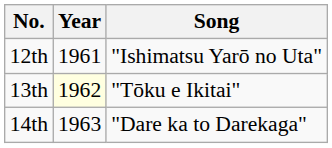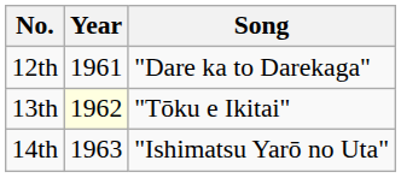 <table class="wikitable">
 <tr>
 <th>No.</th>
 <th>Year</th>
 <th>Song</th>
 </tr>
 <tr>
 <td>12th</td>
 <td>1961</td>
-<td>"Ishimatsu Yarō no Uta"</td>
+<td>"Dare ka to Darekaga"</td>
 </tr>
 <tr>
 <td>13th</td>
 <td style="background: lightyellow;">1962</td>
 <td>"Tōku e Ikitai"</td>
 </tr>
 <tr>
 <td>14th</td>
 <td>1963</td>
-<td>"Dare ka to Darekaga"</td>
+<td>"Ishimatsu Yarō no Uta"</td>
 </tr>
 </table>
